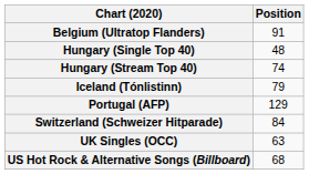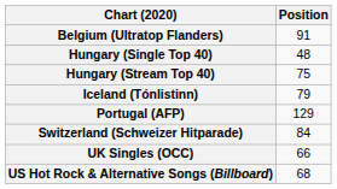 <table class="wikitable sortable plainrowheaders" style="text-align:center">
 <tr>
 <th scope="col">Chart (2020)</th>
 <th scope="col">Position</th>
 </tr>
 <tr>
 <th scope="row">Belgium (Ultratop Flanders)</th>
 <td>91</td>
 </tr>
 <tr>
 <th scope="row">Hungary (Single Top 40)</th>
 <td>48</td>
 </tr>
 <tr>
 <th scope="row">Hungary (Stream Top 40)</th>
-<td>74</td>
+<td>75</td>
 </tr>
 <tr>
 <th scope="row">Iceland (Tónlistinn)</th>
 <td>79</td>
 </tr>
 <tr>
 <th scope="row">Portugal (AFP)</th>
 <td>129</td>
 </tr>
 <tr>
 <th scope="row">Switzerland (Schweizer Hitparade)</th>
 <td>84</td>
 </tr>
 <tr>
 <th scope="row">UK Singles (OCC)</th>
-<td>63</td>
+<td>66</td>
 </tr>
 <tr>
 <th scope="row">US Hot Rock & Alternative Songs (<em>Billboard</em>)</th>
 <td>68</td>
 </tr>
 </table>
